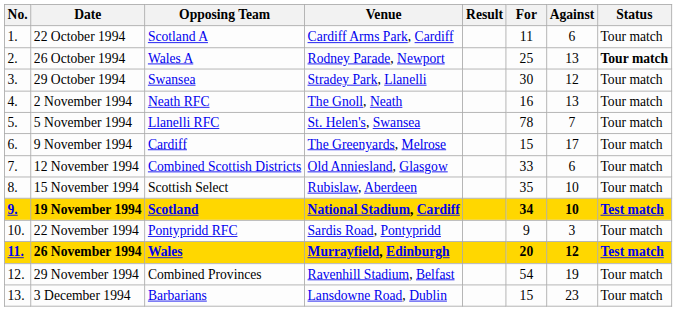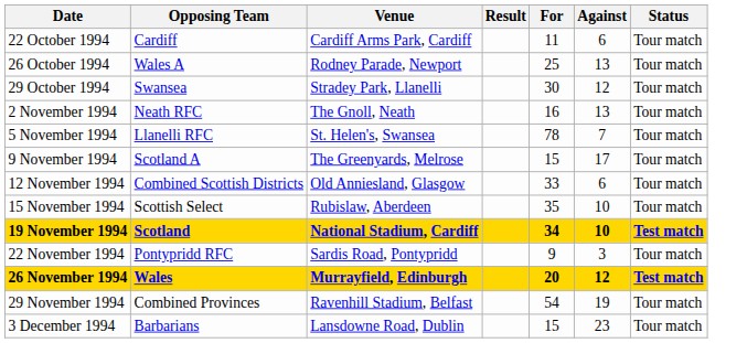 <table class=wikitable>
 <tr>
-<th>No.</th>
 <th>Date</th>
 <th>Opposing Team</th>
 <th>Venue</th>
 <th>Result</th>
 <th>For</th>
 <th>Against</th>
 <th>Status</th>
 </tr>
 <tr bgcolor=#fdfdfd>
-<td>1.</td>
 <td>22 October 1994</td>
-<td><a href='#'>Scotland A</a></td>
+<td><a href='#'>Cardiff</a></td>
 <td><a href='#'>Cardiff Arms Park</a>, <a href='#'>Cardiff</a></td>
 <td></td>
 <td align=center width=40>11</td>
 <td align=center width=40>6</td>
 <td>Tour match</td>
 </tr>
 <tr bgcolor=#fdfdfd>
-<td>2.</td>
 <td>26 October 1994</td>
 <td><a href='#'>Wales A</a></td>
 <td><a href='#'>Rodney Parade</a>, <a href='#'>Newport</a></td>
 <td></td>
 <td align=center width=40>25</td>
 <td align=center width=40>13</td>
-<td><strong>Tour match</strong></td>
+<td>Tour match</td>
 </tr>
 <tr bgcolor=#fdfdfd>
-<td>3.</td>
 <td>29 October 1994</td>
 <td><a href='#'>Swansea</a></td>
 <td><a href='#'>Stradey Park</a>, <a href='#'>Llanelli</a></td>
 <td></td>
 <td align=center width=40>30</td>
 <td align=center width=40>12</td>
 <td>Tour match</td>
 </tr>
 <tr bgcolor=#fdfdfd>
-<td>4.</td>
 <td>2 November 1994</td>
 <td><a href='#'>Neath RFC</a></td>
 <td><a href='#'>The Gnoll</a>, <a href='#'>Neath</a></td>
 <td></td>
 <td align=center width=40>16</td>
 <td align=center width=40>13</td>
 <td>Tour match</td>
 </tr>
 <tr bgcolor=#fdfdfd>
-<td>5.</td>
 <td>5 November 1994</td>
 <td><a href='#'>Llanelli RFC</a></td>
 <td><a href='#'>St. Helen's</a>, <a href='#'>Swansea</a></td>
 <td></td>
 <td align=center width=40>78</td>
 <td align=center width=40>7</td>
 <td>Tour match</td>
 </tr>
 <tr bgcolor=#fdfdfd>
-<td>6.</td>
 <td>9 November 1994</td>
-<td><a href='#'>Cardiff</a></td>
+<td><a href='#'>Scotland A</a></td>
 <td><a href='#'>The Greenyards</a>, <a href='#'>Melrose</a></td>
 <td></td>
 <td align=center width=40>15</td>
 <td align=center width=40>17</td>
 <td>Tour match</td>
 </tr>
 <tr bgcolor=#fdfdfd>
-<td>7.</td>
 <td>12 November 1994</td>
 <td><a href='#'>Combined Scottish Districts</a></td>
 <td><a href='#'>Old Anniesland</a>, <a href='#'>Glasgow</a></td>
 <td></td>
 <td align=center width=40>33</td>
 <td align=center width=40>6</td>
 <td>Tour match</td>
 </tr>
 <tr bgcolor=#fdfdfd>
-<td>8.</td>
 <td>15 November 1994</td>
 <td>Scottish Select</td>
 <td><a href='#'>Rubislaw</a>, <a href='#'>Aberdeen</a></td>
 <td></td>
 <td align=center width=40>35</td>
 <td align=center width=40>10</td>
 <td>Tour match</td>
 </tr>
 <tr bgcolor=gold>
-<td><a href='#'><strong>9.</strong></a></td>
 <td><strong>19 November 1994</strong></td>
 <td><strong><a href='#'>Scotland</a></strong></td>
 <td><strong><a href='#'>National Stadium</a>, <a href='#'>Cardiff</a></strong></td>
 <td></td>
 <td align=center width=40><strong>34</strong></td>
 <td align=center width=40><strong>10</strong></td>
 <td><strong><a href='#'>Test match</a></strong></td>
 </tr>
 <tr bgcolor=#fdfdfd>
-<td>10.</td>
 <td>22 November 1994</td>
 <td><a href='#'>Pontypridd RFC</a></td>
 <td><a href='#'>Sardis Road</a>, <a href='#'>Pontypridd</a></td>
 <td></td>
 <td align=center width=40>9</td>
 <td align=center width=40>3</td>
 <td>Tour match</td>
 </tr>
 <tr bgcolor=gold>
-<td><a href='#'><strong>11.</strong></a></td>
 <td><strong>26 November 1994</strong></td>
 <td><strong><a href='#'>Wales</a></strong></td>
 <td><strong><a href='#'>Murrayfield</a>, <a href='#'>Edinburgh</a></strong></td>
 <td></td>
 <td align=center width=40><strong>20</strong></td>
 <td align=center width=40><strong>12</strong></td>
 <td><strong><a href='#'>Test match</a></strong></td>
 </tr>
 <tr bgcolor=#fdfdfd>
-<td>12.</td>
 <td>29 November 1994</td>
 <td>Combined Provinces</td>
 <td><a href='#'>Ravenhill Stadium</a>, <a href='#'>Belfast</a></td>
 <td></td>
 <td align=center width=40>54</td>
 <td align=center width=40>19</td>
 <td>Tour match</td>
 </tr>
 <tr bgcolor=#fdfdfd>
-<td>13.</td>
 <td>3 December 1994</td>
 <td><a href='#'>Barbarians</a></td>
 <td><a href='#'>Lansdowne Road</a>, <a href='#'>Dublin</a></td>
 <td></td>
 <td align=center width=40>15</td>
 <td align=center width=40>23</td>
 <td>Tour match</td>
 </tr>
 </table>
